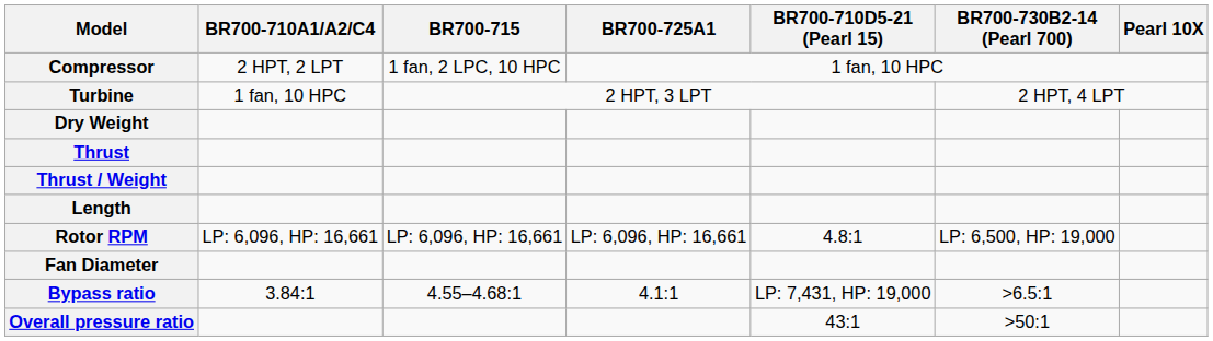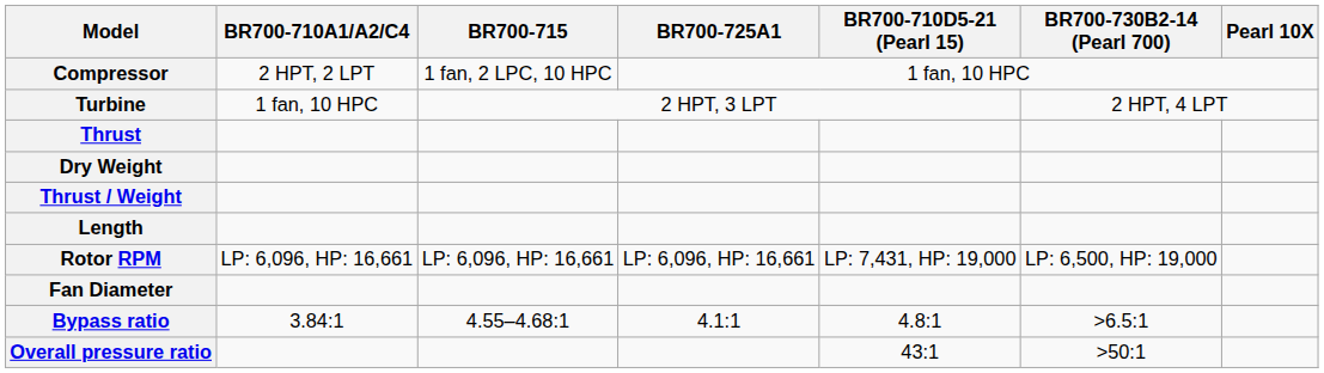 <table class="wikitable" style="text-align: center;">
 <tr>
 <th>Model</th>
 <th>BR700-710A1/A2/C4</th>
 <th>BR700-715</th>
 <th>BR700-725A1</th>
 <th>BR700-710D5-21<br>(Pearl 15)</th>
 <th>BR700-730B2-14<br>(Pearl 700)</th>
 <th>Pearl 10X</th>
 </tr>
 <tr>
 <th>Compressor</th>
 <td>2 HPT, 2 LPT</td>
 <td>1 fan, 2 LPC, 10 HPC</td>
 <td colspan=4>1 fan, 10 HPC</td>
 </tr>
 <tr>
 <th>Turbine</th>
 <td>1 fan, 10 HPC</td>
 <td colspan=3>2 HPT, 3 LPT</td>
 <td colspan=2>2 HPT, 4 LPT</td>
 </tr>
 <tr>
-<th>Dry Weight</th>
+<th><a href='#'>Thrust</a></th>
 <td></td>
 <td></td>
 <td></td>
 <td></td>
 <td></td>
 <td></td>
 </tr>
 <tr>
-<th><a href='#'>Thrust</a></th>
+<th>Dry Weight</th>
 <td></td>
 <td></td>
 <td></td>
 <td></td>
 <td></td>
 <td></td>
 </tr>
 <tr>
 <th><a href='#'>Thrust / Weight</a></th>
 <td></td>
 <td></td>
 <td></td>
 <td></td>
 <td></td>
 <td></td>
 </tr>
 <tr>
 <th>Length</th>
 <td></td>
 <td></td>
 <td></td>
 <td></td>
 <td></td>
 <td></td>
 </tr>
 <tr>
 <th>Rotor <a href='#'>RPM</a></th>
 <td>LP: 6,096, HP: 16,661</td>
 <td>LP: 6,096, HP: 16,661</td>
 <td>LP: 6,096, HP: 16,661</td>
-<td>4.8:1</td>
+<td>LP: 7,431, HP: 19,000</td>
 <td>LP: 6,500, HP: 19,000</td>
 <td></td>
 </tr>
 <tr>
 <th>Fan Diameter</th>
 <td></td>
 <td></td>
 <td></td>
 <td></td>
 <td></td>
 <td></td>
 </tr>
 <tr>
 <th><a href='#'>Bypass ratio</a></th>
 <td>3.84:1</td>
 <td>4.55–4.68:1</td>
 <td>4.1:1</td>
-<td>LP: 7,431, HP: 19,000</td>
+<td>4.8:1</td>
 <td>>6.5:1</td>
 <td></td>
 </tr>
 <tr>
 <th><a href='#'>Overall pressure ratio</a></th>
 <td></td>
 <td></td>
 <td></td>
 <td>43:1</td>
 <td>>50:1</td>
 <td></td>
 </tr>
 </table>
